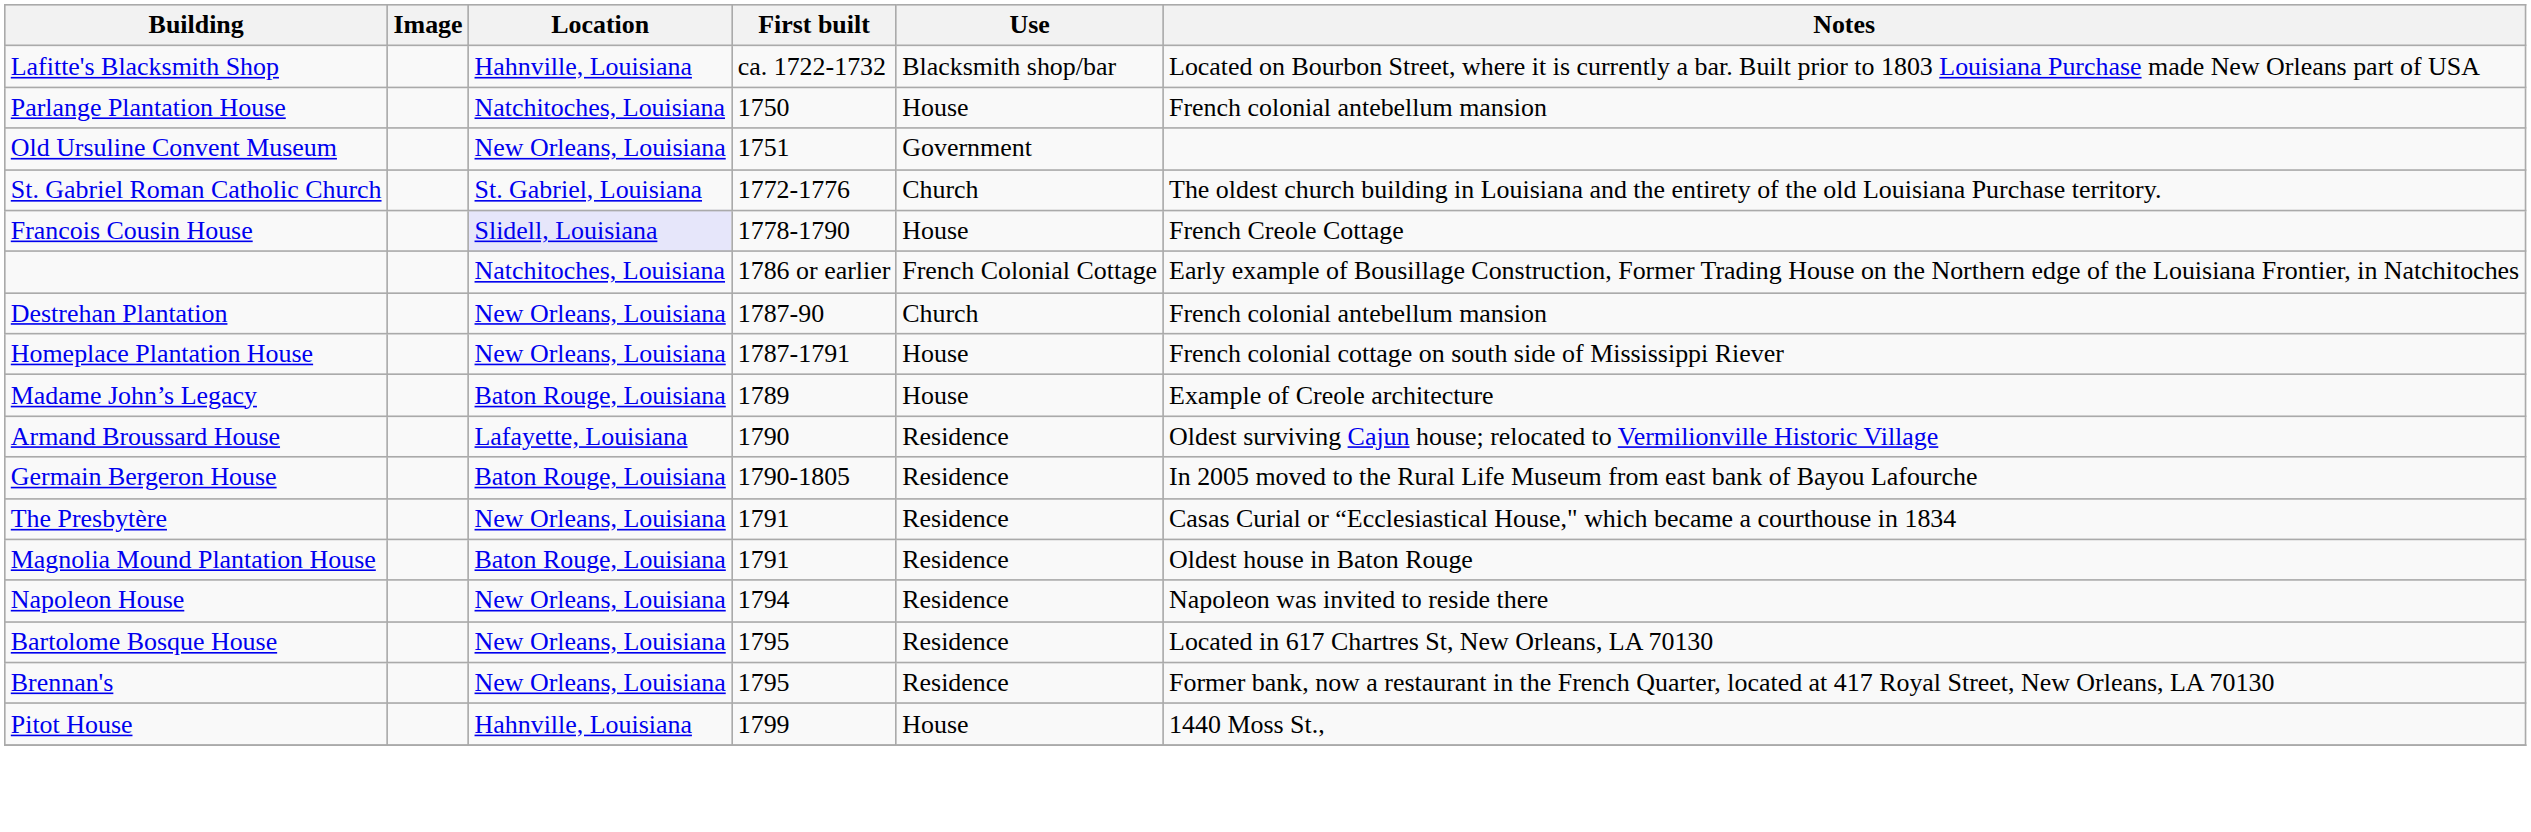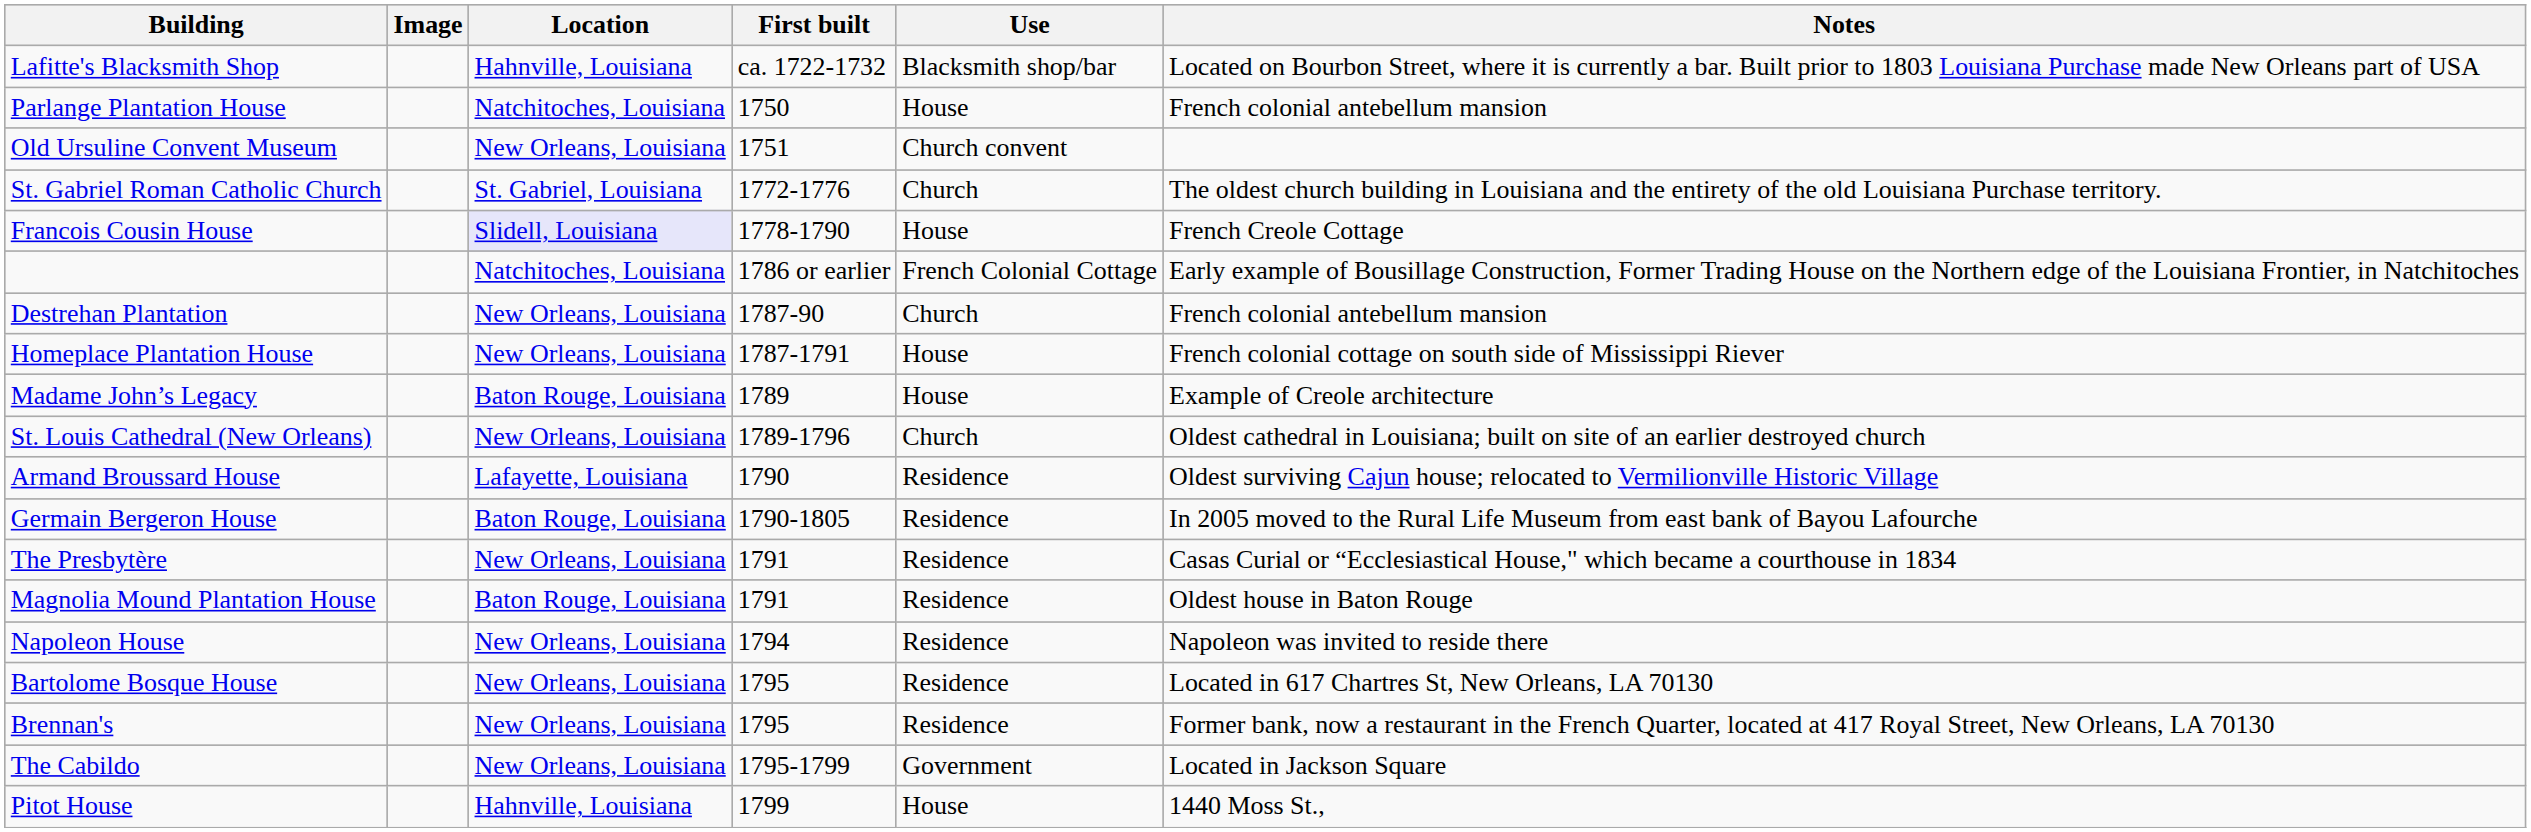 <table class="wikitable sortable">
 <tr>
 <th>Building</th>
 <th class="unsortable">Image</th>
 <th>Location</th>
 <th>First built</th>
 <th>Use</th>
 <th class="unsortable">Notes</th>
 </tr>
 <tr>
 <td><a href='#'>Lafitte's Blacksmith Shop</a></td>
 <td></td>
 <td><a href='#'>Hahnville, Louisiana</a></td>
 <td>ca. 1722-1732</td>
 <td>Blacksmith shop/bar</td>
 <td>Located on Bourbon Street, where it is currently a bar. Built prior to 1803 <a href='#'>Louisiana Purchase</a> made New Orleans part of USA</td>
 </tr>
 <tr>
 <td><a href='#'>Parlange Plantation House</a></td>
 <td></td>
 <td><a href='#'>Natchitoches, Louisiana</a></td>
 <td>1750</td>
 <td>House</td>
 <td>French colonial antebellum mansion</td>
 </tr>
 <tr>
 <td><a href='#'>Old Ursuline Convent Museum</a></td>
 <td></td>
 <td><a href='#'>New Orleans, Louisiana</a></td>
 <td>1751</td>
-<td>Government</td>
+<td>Church convent</td>
 <td></td>
 </tr>
 <tr>
 <td><a href='#'>St. Gabriel Roman Catholic Church</a></td>
 <td></td>
 <td><a href='#'>St. Gabriel, Louisiana</a></td>
 <td>1772-1776</td>
 <td>Church</td>
 <td>The oldest church building in Louisiana and the entirety of the old Louisiana Purchase territory.</td>
 </tr>
 <tr>
 <td><a href='#'>Francois Cousin House</a></td>
 <td></td>
 <td style="background: lavender;"><a href='#'>Slidell, Louisiana</a></td>
 <td>1778-1790</td>
 <td>House</td>
 <td>French Creole Cottage</td>
 </tr>
 <tr>
 <td></td>
 <td></td>
 <td><a href='#'>Natchitoches, Louisiana</a></td>
 <td>1786 or earlier</td>
 <td>French Colonial Cottage</td>
 <td>Early example of Bousillage Construction, Former Trading House on the Northern edge of the Louisiana Frontier, in Natchitoches</td>
 </tr>
 <tr>
 <td><a href='#'>Destrehan Plantation</a></td>
 <td></td>
 <td><a href='#'>New Orleans, Louisiana</a></td>
 <td>1787-90</td>
 <td>Church</td>
 <td>French colonial antebellum mansion</td>
 </tr>
 <tr>
 <td><a href='#'>Homeplace Plantation House</a></td>
 <td></td>
 <td><a href='#'>New Orleans, Louisiana</a></td>
 <td>1787-1791</td>
 <td>House</td>
 <td>French colonial cottage on south side of Mississippi Riever</td>
 </tr>
 <tr>
 <td><a href='#'>Madame John’s Legacy</a></td>
 <td></td>
 <td><a href='#'>Baton Rouge, Louisiana</a></td>
 <td>1789</td>
 <td>House</td>
 <td>Example of Creole architecture</td>
+</tr>
+<tr>
+<td><a href='#'>St. Louis Cathedral (New Orleans)</a></td>
+<td></td>
+<td><a href='#'>New Orleans, Louisiana</a></td>
+<td>1789-1796</td>
+<td>Church</td>
+<td>Oldest cathedral in Louisiana; built on site of an earlier destroyed church</td>
 </tr>
 <tr>
 <td><a href='#'>Armand Broussard House</a></td>
 <td></td>
 <td><a href='#'>Lafayette, Louisiana</a></td>
 <td>1790</td>
 <td>Residence</td>
 <td>Oldest surviving <a href='#'>Cajun</a> house; relocated to <a href='#'>Vermilionville Historic Village</a></td>
 </tr>
 <tr>
 <td><a href='#'>Germain Bergeron House</a></td>
 <td></td>
 <td><a href='#'>Baton Rouge, Louisiana</a></td>
 <td>1790-1805</td>
 <td>Residence</td>
 <td>In 2005 moved to the Rural Life Museum from east bank of Bayou Lafourche</td>
 </tr>
 <tr>
 <td><a href='#'>The Presbytère</a></td>
 <td></td>
 <td><a href='#'>New Orleans, Louisiana</a></td>
 <td>1791</td>
 <td>Residence</td>
 <td>Casas Curial or “Ecclesiastical House," which became a courthouse in 1834</td>
 </tr>
 <tr>
 <td><a href='#'>Magnolia Mound Plantation House</a></td>
 <td></td>
 <td><a href='#'>Baton Rouge, Louisiana</a></td>
 <td>1791</td>
 <td>Residence</td>
 <td>Oldest house in Baton Rouge</td>
 </tr>
 <tr>
 <td><a href='#'>Napoleon House</a></td>
 <td></td>
 <td><a href='#'>New Orleans, Louisiana</a></td>
 <td>1794</td>
 <td>Residence</td>
 <td>Napoleon was invited to reside there</td>
 </tr>
 <tr>
 <td><a href='#'>Bartolome Bosque House</a></td>
 <td></td>
 <td><a href='#'>New Orleans, Louisiana</a></td>
 <td>1795</td>
 <td>Residence</td>
 <td>Located in 617 Chartres St, New Orleans, LA 70130</td>
 </tr>
 <tr>
 <td><a href='#'>Brennan's</a></td>
 <td></td>
 <td><a href='#'>New Orleans, Louisiana</a></td>
 <td>1795</td>
 <td>Residence</td>
 <td>Former bank, now a restaurant in the French Quarter, located at 417 Royal Street, New Orleans, LA 70130</td>
 </tr>
 <tr>
+<td><a href='#'>The Cabildo</a></td>
+<td></td>
+<td><a href='#'>New Orleans, Louisiana</a></td>
+<td>1795-1799</td>
+<td>Government</td>
+<td>Located in Jackson Square</td>
+</tr>
+<tr>
 <td><a href='#'>Pitot House</a></td>
 <td></td>
 <td><a href='#'>Hahnville, Louisiana</a></td>
 <td>1799</td>
 <td>House</td>
 <td>1440 Moss St.,</td>
 </tr>
 <tr>
 </tr>
 </table>
